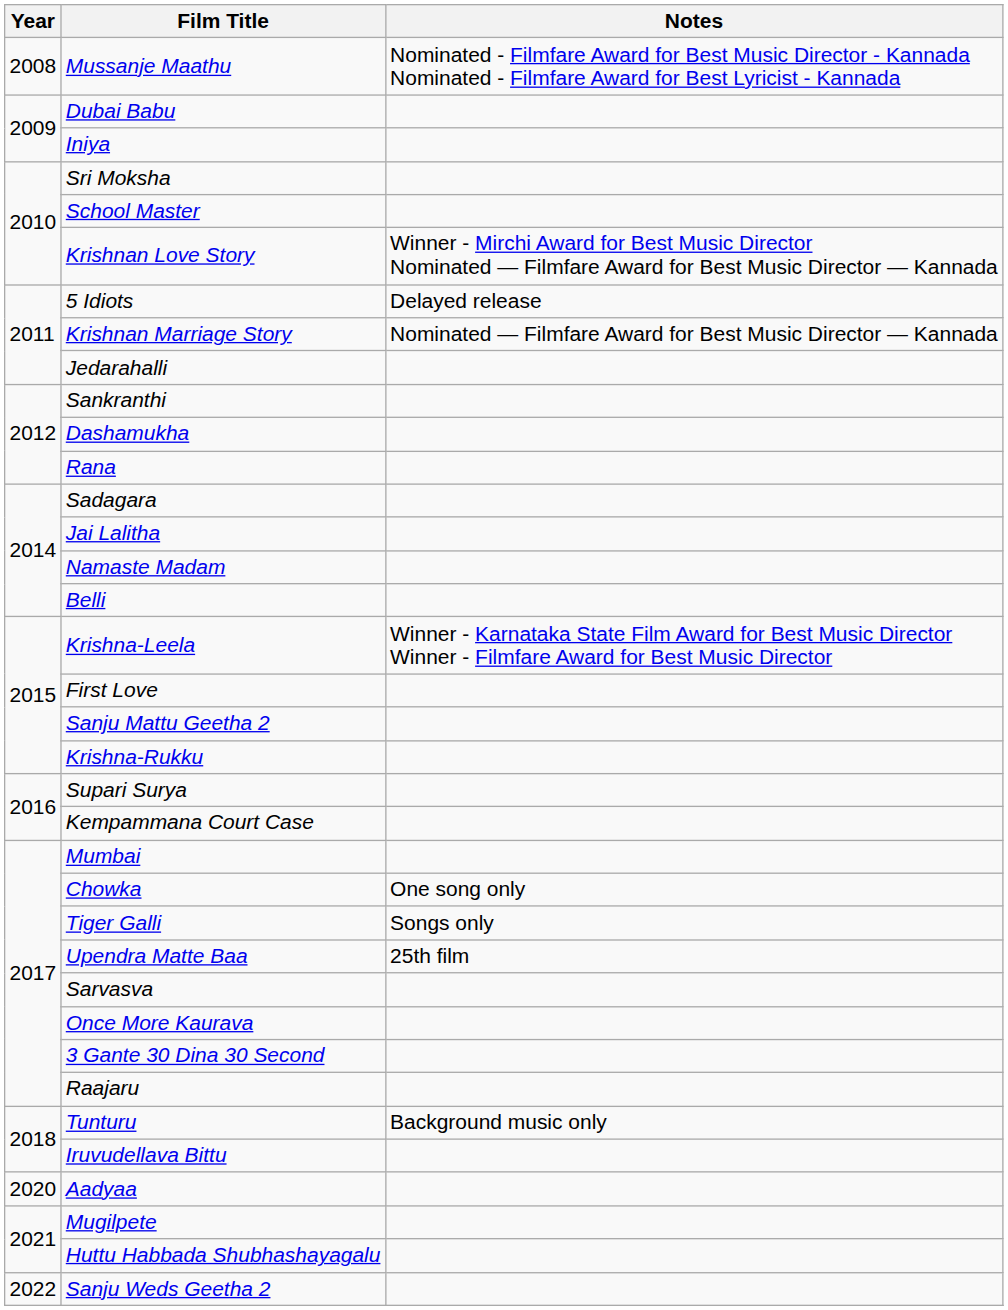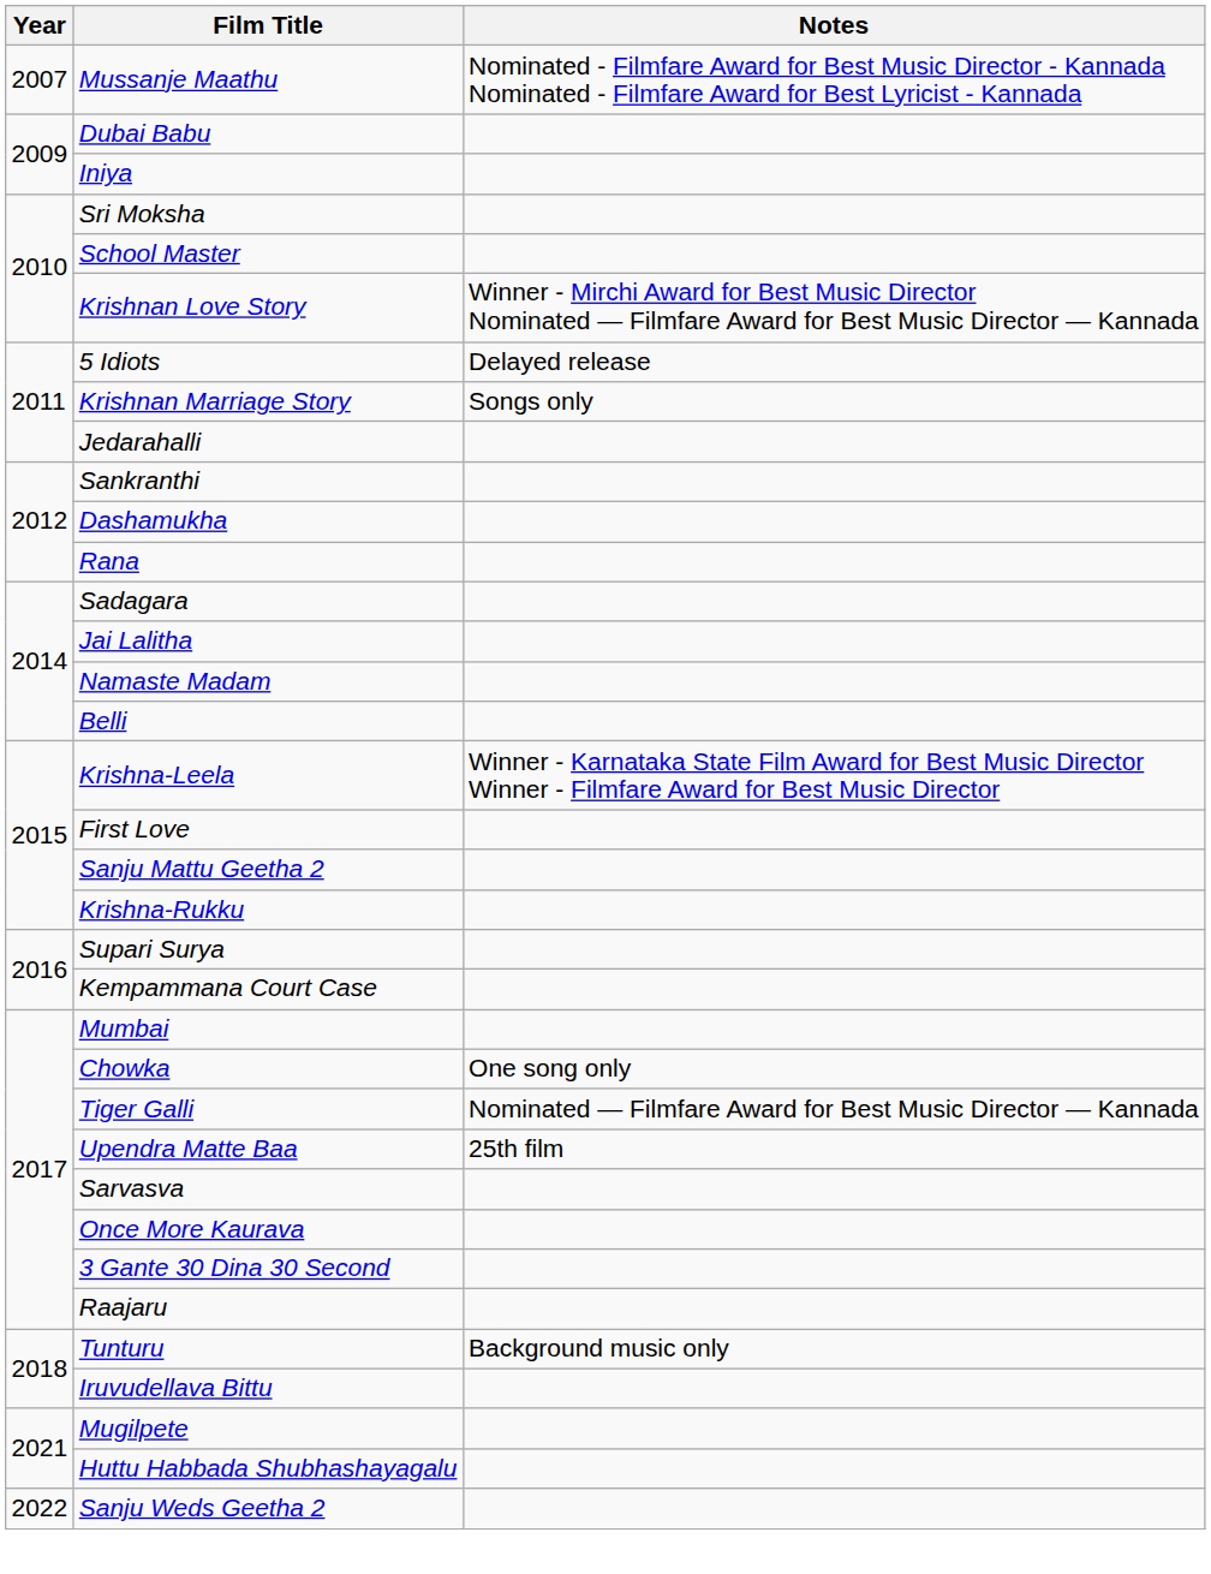 <table class="wikitable sortable">
 <tr>
 <th>Year</th>
 <th>Film Title</th>
 <th>Notes</th>
 </tr>
 <tr>
-<td>2008</td>
+<td>2007</td>
 <td><em><a href='#'>Mussanje Maathu</a></em></td>
 <td>Nominated - <a href='#'>Filmfare Award for Best Music Director - Kannada</a> <br>  Nominated - <a href='#'>Filmfare Award for Best Lyricist - Kannada</a></td>
 </tr>
 <tr>
 <td rowspan="2">2009</td>
 <td><em><a href='#'>Dubai Babu</a></em></td>
 <td></td>
 </tr>
 <tr>
 <td><em><a href='#'>Iniya</a></em></td>
 <td></td>
 </tr>
 <tr>
 <td rowspan="3">2010</td>
 <td><em>Sri Moksha</em></td>
 <td></td>
 </tr>
 <tr>
 <td><em><a href='#'>School Master</a></em></td>
 <td></td>
 </tr>
 <tr>
 <td><em><a href='#'>Krishnan Love Story</a></em></td>
 <td>Winner - <a href='#'>Mirchi Award for Best Music Director</a> <br> Nominated — Filmfare Award for Best Music Director — Kannada</td>
 </tr>
 <tr>
 <td rowspan="3">2011</td>
 <td><em>5 Idiots</em></td>
 <td>Delayed release</td>
 </tr>
 <tr>
 <td><em><a href='#'>Krishnan Marriage Story</a></em></td>
-<td>Nominated — Filmfare Award for Best Music Director — Kannada</td>
+<td>Songs only</td>
 </tr>
 <tr>
 <td><em>Jedarahalli</em></td>
 <td></td>
 </tr>
 <tr>
 <td rowspan="3">2012</td>
 <td><em>Sankranthi</em></td>
 <td></td>
 </tr>
 <tr>
 <td><em><a href='#'>Dashamukha</a></em></td>
 <td></td>
 </tr>
 <tr>
 <td><em><a href='#'>Rana</a></em></td>
 <td></td>
 </tr>
 <tr>
 <td rowspan="4">2014</td>
 <td><em>Sadagara</em></td>
 <td></td>
 </tr>
 <tr>
 <td><em><a href='#'>Jai Lalitha</a></em></td>
 <td></td>
 </tr>
 <tr>
 <td><em><a href='#'>Namaste Madam</a></em></td>
 <td></td>
 </tr>
 <tr>
 <td><em><a href='#'>Belli</a></em></td>
 <td></td>
 </tr>
 <tr>
 <td rowspan="4">2015</td>
 <td><em><a href='#'>Krishna-Leela</a></em></td>
 <td>Winner - <a href='#'>Karnataka State Film Award for Best Music Director</a> <br> Winner - <a href='#'>Filmfare Award for Best Music Director</a></td>
 </tr>
 <tr>
 <td><em>First Love</em></td>
 <td></td>
 </tr>
 <tr>
 <td><em><a href='#'>Sanju Mattu Geetha 2</a></em></td>
 <td></td>
 </tr>
 <tr>
 <td><em><a href='#'>Krishna-Rukku</a></em></td>
 <td></td>
 </tr>
 <tr>
 <td rowspan="2">2016</td>
 <td><em>Supari Surya</em></td>
 <td></td>
 </tr>
 <tr>
 <td><em>Kempammana Court Case</em></td>
 <td></td>
 </tr>
 <tr>
 <td rowspan="8">2017</td>
 <td><em><a href='#'>Mumbai</a></em></td>
 <td></td>
 </tr>
 <tr>
 <td><em><a href='#'>Chowka</a></em></td>
 <td>One song only</td>
 </tr>
 <tr>
 <td><em><a href='#'>Tiger Galli</a></em></td>
-<td>Songs only</td>
+<td>Nominated — Filmfare Award for Best Music Director — Kannada</td>
 </tr>
 <tr>
 <td><em><a href='#'>Upendra Matte Baa</a></em></td>
 <td>25th film</td>
 </tr>
 <tr>
 <td><em>Sarvasva</em></td>
 <td></td>
 </tr>
 <tr>
 <td><em><a href='#'>Once More Kaurava</a></em></td>
 <td></td>
 </tr>
 <tr>
 <td><em><a href='#'>3 Gante 30 Dina 30 Second</a></em></td>
 <td></td>
 </tr>
 <tr>
 <td><em>Raajaru</em></td>
 <td></td>
 </tr>
 <tr>
 <td rowspan="2">2018</td>
 <td><em><a href='#'>Tunturu</a></em></td>
 <td>Background music only</td>
 </tr>
 <tr>
 <td><em><a href='#'>Iruvudellava Bittu</a></em> </td>
 <td></td>
 </tr>
 <tr>
-<td>2020</td>
-<td><em><a href='#'>Aadyaa</a></em></td>
-<td></td>
-</tr>
-<tr>
 <td rowspan="2">2021</td>
 <td><em><a href='#'>Mugilpete</a></em></td>
 <td></td>
 </tr>
 <tr>
 <td><em><a href='#'>Huttu Habbada Shubhashayagalu</a></em></td>
 <td></td>
 </tr>
 <tr>
 <td>2022</td>
 <td><em><a href='#'>Sanju Weds Geetha 2</a></em></td>
 <td></td>
 </tr>
 <tr>
 </tr>
 </table>
